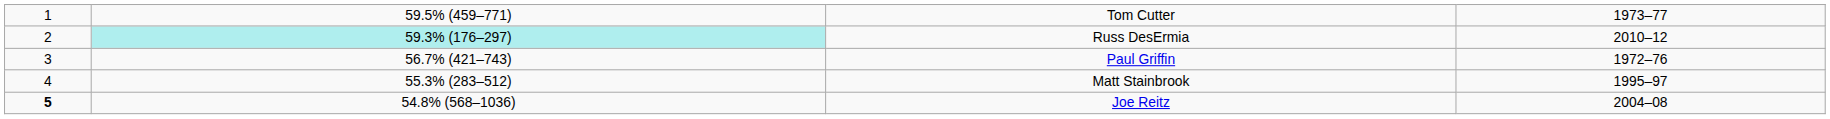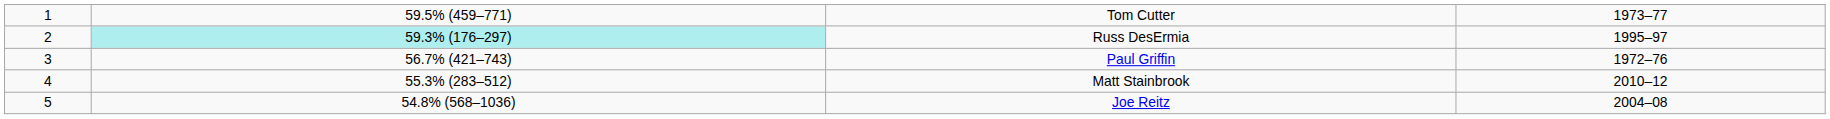 <table class="wikitable" style="font-size:85%; text-align:center; width:90%;">
 <tr>
 <td>1</td>
 <td>59.5% (459–771)</td>
 <td>Tom Cutter</td>
 <td>1973–77</td>
 </tr>
 <tr>
 <td>2</td>
 <td style="background: paleturquoise;">59.3% (176–297)</td>
 <td>Russ DesErmia</td>
-<td>2010–12</td>
+<td>1995–97</td>
 </tr>
 <tr>
 <td>3</td>
 <td>56.7% (421–743)</td>
 <td><a href='#'>Paul Griffin</a></td>
 <td>1972–76</td>
 </tr>
 <tr>
 <td>4</td>
 <td>55.3% (283–512)</td>
 <td>Matt Stainbrook</td>
-<td>1995–97</td>
+<td>2010–12</td>
 </tr>
 <tr>
-<td><strong>5</strong></td>
+<td>5</td>
 <td>54.8% (568–1036)</td>
 <td><a href='#'>Joe Reitz</a></td>
 <td>2004–08</td>
 </tr>
 </table>
